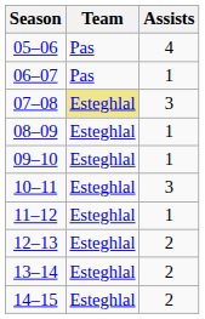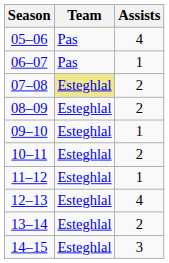 <table class=wikitable style="text-align: center;">
 <tr>
 <th>Season</th>
 <th>Team</th>
 <th>Assists</th>
 </tr>
 <tr>
 <td><a href='#'>05–06</a></td>
 <td align=left><a href='#'>Pas</a></td>
 <td>4</td>
 </tr>
 <tr>
 <td><a href='#'>06–07</a></td>
 <td align=left><a href='#'>Pas</a></td>
 <td>1</td>
 </tr>
 <tr>
 <td><a href='#'>07–08</a></td>
 <td align=left style="background: khaki;"><a href='#'>Esteghlal</a></td>
-<td>3</td>
+<td>2</td>
 </tr>
 <tr>
 <td><a href='#'>08–09</a></td>
 <td align=left><a href='#'>Esteghlal</a></td>
-<td>1</td>
+<td>2</td>
 </tr>
 <tr>
 <td><a href='#'>09–10</a></td>
 <td align=left><a href='#'>Esteghlal</a></td>
 <td>1</td>
 </tr>
 <tr>
 <td><a href='#'>10–11</a></td>
 <td align=left><a href='#'>Esteghlal</a></td>
-<td>3</td>
+<td>2</td>
 </tr>
 <tr>
 <td><a href='#'>11–12</a></td>
 <td align=left><a href='#'>Esteghlal</a></td>
 <td>1</td>
 </tr>
 <tr>
 <td><a href='#'>12–13</a></td>
 <td align=left><a href='#'>Esteghlal</a></td>
-<td>2</td>
+<td>4</td>
 </tr>
 <tr>
 <td><a href='#'>13–14</a></td>
 <td align=left><a href='#'>Esteghlal</a></td>
 <td>2</td>
 </tr>
 <tr>
 <td><a href='#'>14–15</a></td>
 <td align=left><a href='#'>Esteghlal</a></td>
-<td>2</td>
+<td>3</td>
 </tr>
 </table>
